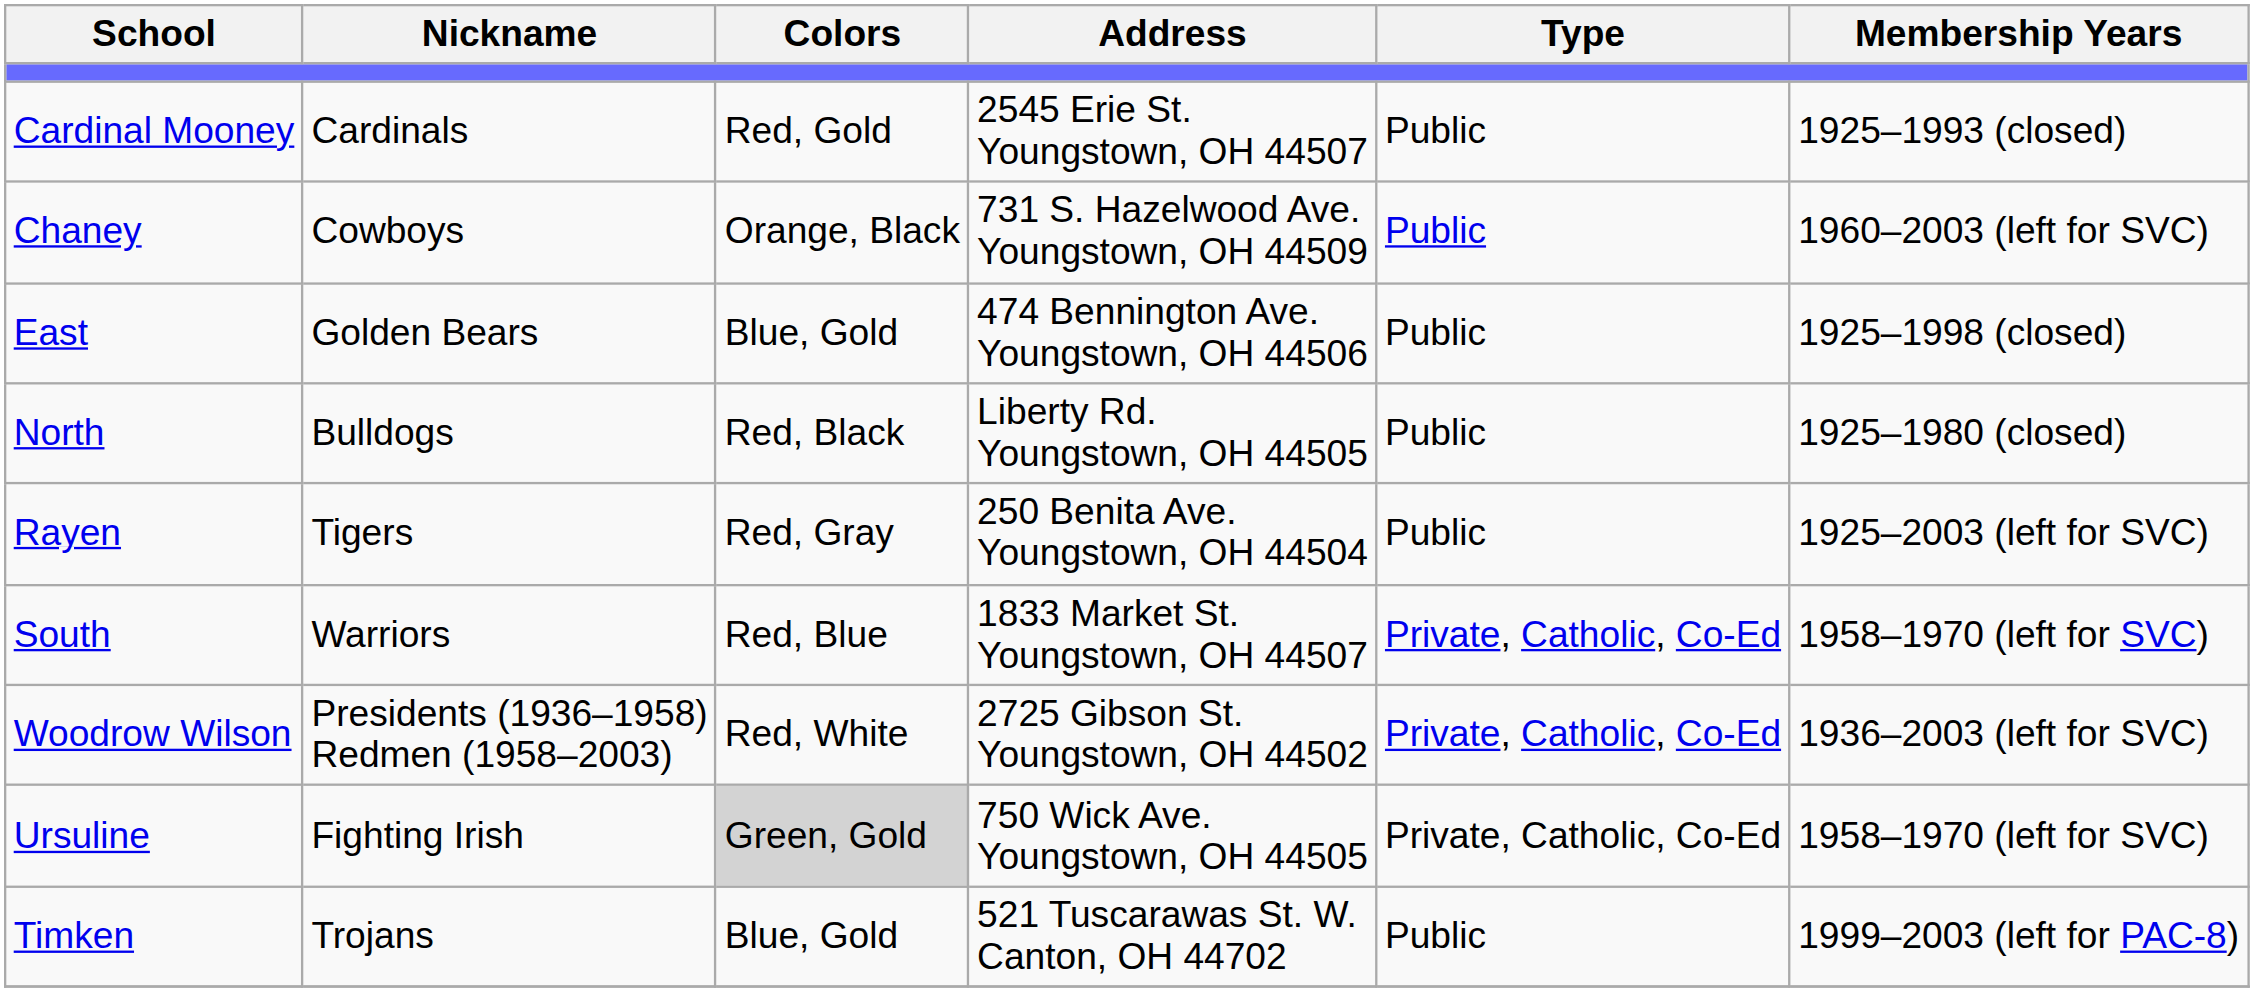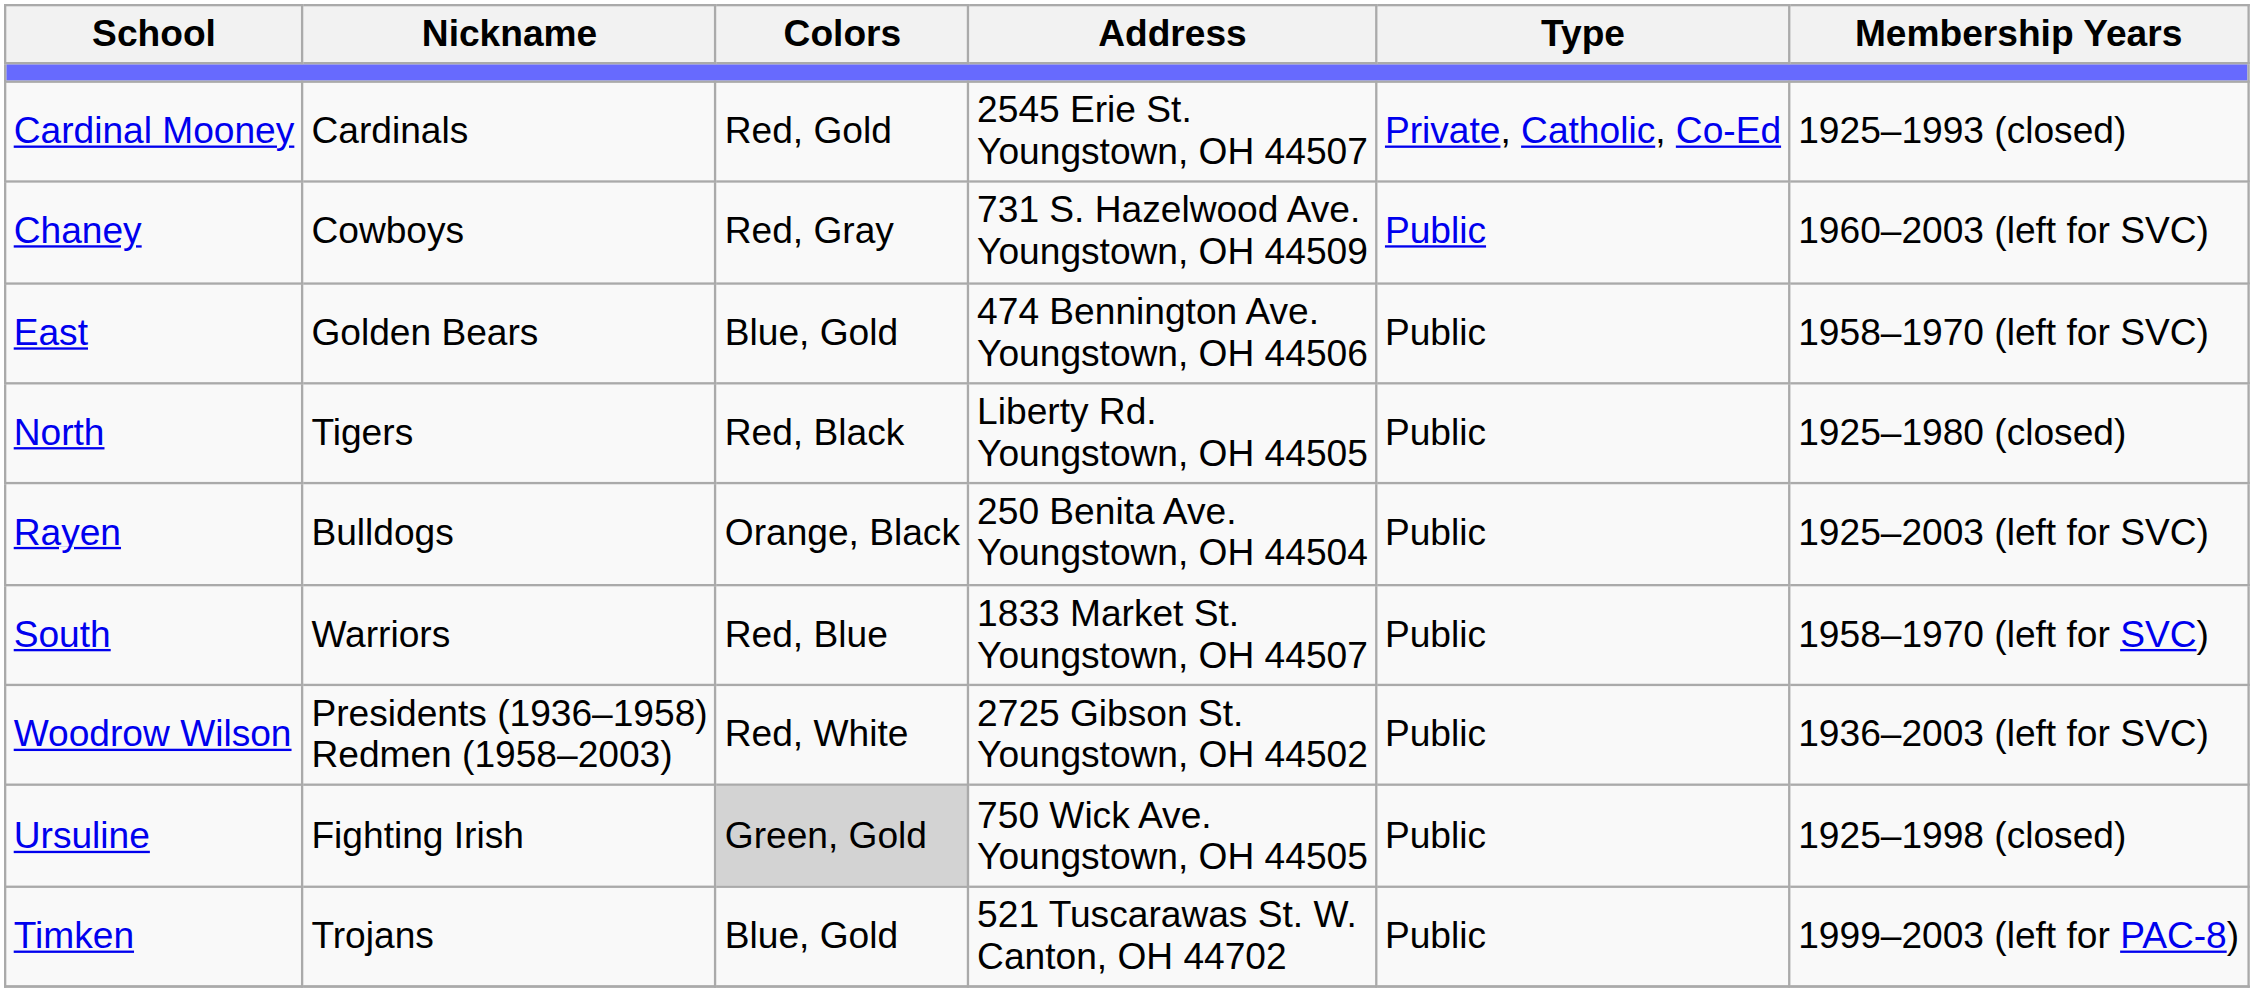 <table class="wikitable sortable">
 <tr>
 <th>School</th>
 <th>Nickname</th>
 <th>Colors</th>
 <th>Address</th>
 <th>Type</th>
 <th>Membership Years</th>
 </tr>
 <tr>
 <th colspan="7" style="background:#676AFE;"></th>
 </tr>
 <tr>
 <td><a href='#'>Cardinal Mooney</a></td>
 <td>Cardinals</td>
 <td>Red, Gold<br>  </td>
 <td>2545 Erie St.<br>Youngstown, OH 44507</td>
-<td>Public</td>
+<td><a href='#'>Private</a>, <a href='#'>Catholic</a>, <a href='#'>Co-Ed</a></td>
 <td>1925–1993 (closed)</td>
 </tr>
 <tr>
 <td><a href='#'>Chaney</a></td>
 <td>Cowboys</td>
-<td>Orange, Black<br> </td>
+<td>Red, Gray<br> </td>
 <td>731 S. Hazelwood Ave.<br>Youngstown, OH 44509</td>
 <td><a href='#'>Public</a></td>
 <td>1960–2003 (left for SVC)</td>
 </tr>
 <tr>
 <td><a href='#'>East</a></td>
 <td>Golden Bears</td>
 <td>Blue, Gold<br>  </td>
 <td>474 Bennington Ave.<br>Youngstown, OH 44506</td>
 <td>Public</td>
-<td>1925–1998 (closed)</td>
+<td>1958–1970 (left for SVC)</td>
 </tr>
 <tr>
 <td><a href='#'>North</a></td>
-<td>Bulldogs</td>
+<td>Tigers</td>
 <td>Red, Black<br> </td>
 <td>Liberty Rd.<br>Youngstown, OH 44505</td>
 <td>Public</td>
 <td>1925–1980 (closed)</td>
 </tr>
 <tr>
 <td><a href='#'>Rayen</a></td>
-<td>Tigers</td>
-<td>Red, Gray<br> </td>
+<td>Bulldogs</td>
+<td>Orange, Black<br> </td>
 <td>250 Benita Ave.<br>Youngstown, OH 44504</td>
 <td>Public</td>
 <td>1925–2003 (left for SVC)</td>
 </tr>
 <tr>
 <td><a href='#'>South</a></td>
 <td>Warriors</td>
 <td>Red, Blue<br> </td>
 <td>1833 Market St.<br>Youngstown, OH 44507</td>
-<td><a href='#'>Private</a>, <a href='#'>Catholic</a>, <a href='#'>Co-Ed</a></td>
+<td>Public</td>
 <td>1958–1970 (left for <a href='#'>SVC</a>)</td>
 </tr>
 <tr>
 <td><a href='#'>Woodrow Wilson</a></td>
 <td>Presidents (1936–1958)<br>Redmen (1958–2003)</td>
 <td>Red, White<br> </td>
 <td>2725 Gibson St.<br>Youngstown, OH 44502</td>
-<td><a href='#'>Private</a>, <a href='#'>Catholic</a>, <a href='#'>Co-Ed</a></td>
+<td>Public</td>
 <td>1936–2003 (left for SVC)</td>
 </tr>
 <tr>
 <td><a href='#'>Ursuline</a></td>
 <td>Fighting Irish</td>
 <td style="background: lightgrey;">Green, Gold<br>  </td>
 <td>750 Wick Ave.<br>Youngstown, OH 44505</td>
-<td>Private, Catholic, Co-Ed</td>
-<td>1958–1970 (left for SVC)</td>
+<td>Public</td>
+<td>1925–1998 (closed)</td>
 </tr>
 <tr>
 <td><a href='#'>Timken</a></td>
 <td>Trojans</td>
 <td>Blue, Gold<br> </td>
 <td>521 Tuscarawas St. W.<br>Canton, OH 44702</td>
 <td>Public</td>
 <td>1999–2003 (left for <a href='#'>PAC-8</a>)</td>
 </tr>
 <tr>
 </tr>
 </table>
